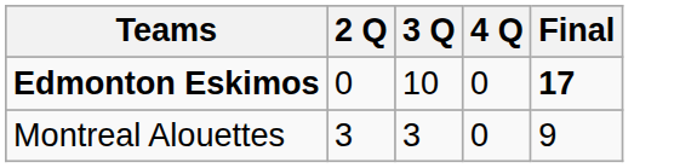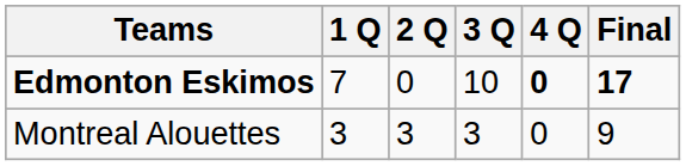 <table class="wikitable">
 <tr>
 <th>Teams</th>
+<th>1 Q</th>
 <th>2 Q</th>
 <th>3 Q</th>
 <th>4 Q</th>
 <th>Final</th>
 </tr>
 <tr>
 <td><strong>Edmonton Eskimos</strong></td>
+<td>7</td>
 <td>0</td>
 <td>10</td>
-<td>0</td>
+<td><strong>0</strong></td>
 <td><strong>17</strong></td>
 </tr>
 <tr>
 <td>Montreal Alouettes</td>
 <td>3</td>
 <td>3</td>
+<td>3</td>
 <td>0</td>
 <td>9</td>
 </tr>
 </table>
